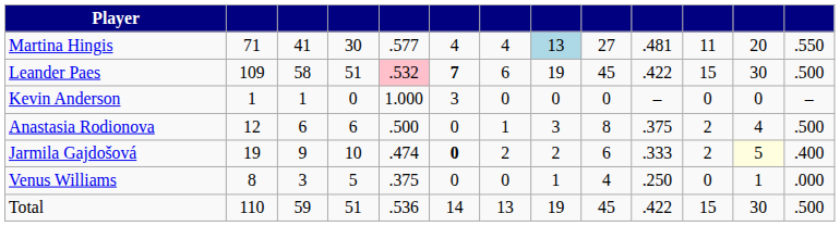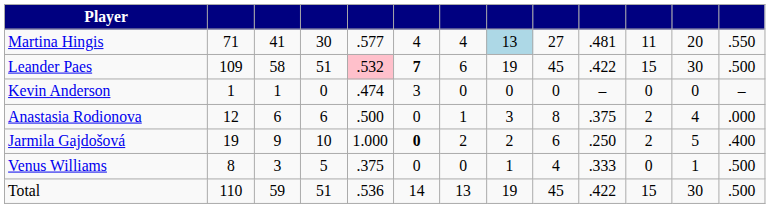 <table class="wikitable" style="text-align:center">
 <tr>
 <th style="background:navy; color:#fff" width="200px">Player</th>
 <th style="background:navy; color:#fff" width="40px"></th>
 <th style="background:navy; color:#fff" width="40px"></th>
 <th style="background:navy; color:#fff" width="40px"></th>
 <th style="background:navy; color:#fff" width="40px"></th>
 <th style="background:navy; color:#fff" width="40px"></th>
 <th style="background:navy; color:#fff" width="40px"></th>
 <th style="background:navy; color:#fff" width="40px"></th>
 <th style="background:navy; color:#fff" width="40px"></th>
 <th style="background:navy; color:#fff" width="40px"></th>
 <th style="background:navy; color:#fff" width="40px"></th>
 <th style="background:navy; color:#fff" width="40px"></th>
 <th style="background:navy; color:#fff" width="40px"></th>
 </tr>
 <tr>
 <td style="text-align:left"><a href='#'>Martina Hingis</a></td>
 <td>71</td>
 <td>41</td>
 <td>30</td>
 <td>.577</td>
 <td>4</td>
 <td>4</td>
 <td style="background: lightblue;">13</td>
 <td>27</td>
 <td>.481</td>
 <td>11</td>
 <td>20</td>
 <td>.550</td>
 </tr>
 <tr>
 <td style="text-align:left"><a href='#'>Leander Paes</a></td>
 <td>109</td>
 <td>58</td>
 <td>51</td>
 <td style="background: pink;">.532</td>
 <td><strong>7</strong></td>
 <td>6</td>
 <td>19</td>
 <td>45</td>
 <td>.422</td>
 <td>15</td>
 <td>30</td>
 <td>.500</td>
 </tr>
 <tr>
 <td style="text-align:left"><a href='#'>Kevin Anderson</a></td>
 <td>1</td>
 <td>1</td>
 <td>0</td>
-<td>1.000</td>
+<td>.474</td>
 <td>3</td>
 <td>0</td>
 <td>0</td>
 <td>0</td>
 <td>–</td>
 <td>0</td>
 <td>0</td>
 <td>–</td>
 </tr>
 <tr>
 <td style="text-align:left"><a href='#'>Anastasia Rodionova</a></td>
 <td>12</td>
 <td>6</td>
 <td>6</td>
 <td>.500</td>
 <td>0</td>
 <td>1</td>
 <td>3</td>
 <td>8</td>
 <td>.375</td>
 <td>2</td>
 <td>4</td>
-<td>.500</td>
+<td>.000</td>
 </tr>
 <tr>
 <td style="text-align:left"><a href='#'>Jarmila Gajdošová</a></td>
 <td>19</td>
 <td>9</td>
 <td>10</td>
-<td>.474</td>
+<td>1.000</td>
 <td><strong>0</strong></td>
 <td>2</td>
 <td>2</td>
 <td>6</td>
-<td>.333</td>
+<td>.250</td>
 <td>2</td>
-<td style="background: lightyellow;">5</td>
+<td>5</td>
 <td>.400</td>
 </tr>
 <tr>
 <td style="text-align:left"><a href='#'>Venus Williams</a></td>
 <td>8</td>
 <td>3</td>
 <td>5</td>
 <td>.375</td>
 <td>0</td>
 <td>0</td>
 <td>1</td>
 <td>4</td>
-<td>.250</td>
+<td>.333</td>
 <td>0</td>
 <td>1</td>
-<td>.000</td>
+<td>.500</td>
 </tr>
 <tr>
 <td style="text-align:left">Total</td>
 <td>110</td>
 <td>59</td>
 <td>51</td>
 <td>.536</td>
 <td>14</td>
 <td>13</td>
 <td>19</td>
 <td>45</td>
 <td>.422</td>
 <td>15</td>
 <td>30</td>
 <td>.500</td>
 </tr>
 </table>
